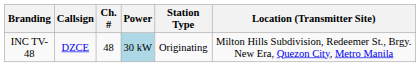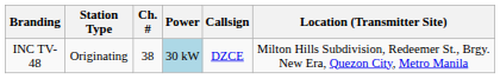 <table class="wikitable sortable" style="width:100%; text-align:center;">
 <tr>
 <th>Branding</th>
-<th>Callsign</th>
+<th>Station Type</th>
 <th>Ch. #</th>
 <th>Power</th>
-<th>Station Type</th>
+<th>Callsign</th>
 <th class="unsortable">Location (Transmitter Site)</th>
 </tr>
 <tr>
 <td>INC TV-48</td>
+<td>Originating</td>
+<td>38</td>
+<td style="background: lightblue;">30 kW</td>
 <td><a href='#'>DZCE</a></td>
-<td>48</td>
-<td style="background: lightblue;">30 kW</td>
-<td>Originating</td>
 <td>Milton Hills Subdivision, Redeemer St., Brgy. New Era, <a href='#'>Quezon City</a>, <a href='#'>Metro Manila</a></td>
 </tr>
 </table>
